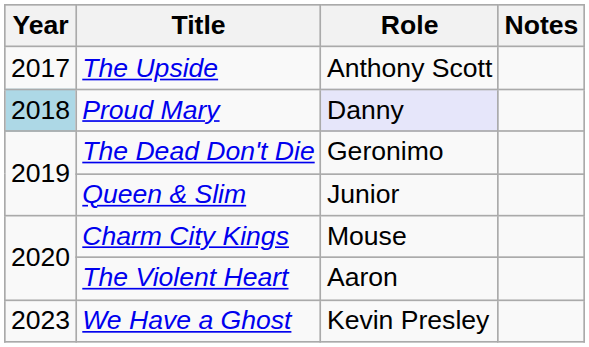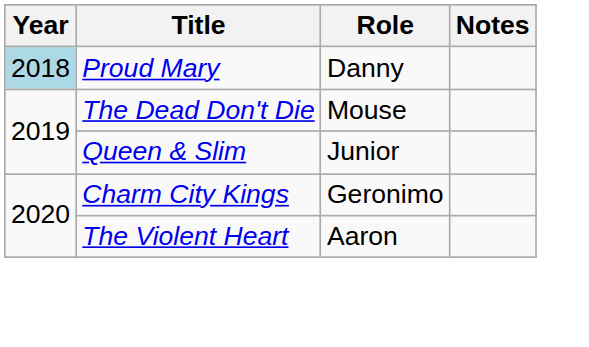 <table class="wikitable sortable">
 <tr>
 <th>Year</th>
 <th>Title</th>
 <th>Role</th>
 <th class="unsortable">Notes</th>
 </tr>
 <tr>
-<td>2017</td>
-<td><em><a href='#'>The Upside</a></em></td>
-<td>Anthony Scott</td>
-<td></td>
-</tr>
-<tr>
 <td style="background: lightblue;">2018</td>
 <td><em><a href='#'>Proud Mary</a></em></td>
-<td style="background: lavender;">Danny</td>
+<td>Danny</td>
 <td></td>
 </tr>
 <tr>
 <td rowspan="2">2019</td>
 <td><em><a href='#'>The Dead Don't Die</a></em></td>
-<td>Geronimo</td>
+<td>Mouse</td>
 <td></td>
 </tr>
 <tr>
 <td><em><a href='#'>Queen & Slim</a></em></td>
 <td>Junior</td>
 <td></td>
 </tr>
 <tr>
 <td rowspan="2">2020</td>
 <td><em><a href='#'>Charm City Kings</a></em></td>
-<td>Mouse</td>
+<td>Geronimo</td>
 <td></td>
 </tr>
 <tr>
 <td><em><a href='#'>The Violent Heart</a></em></td>
 <td>Aaron</td>
 <td></td>
 </tr>
-<tr>
-<td>2023</td>
-<td><em><a href='#'>We Have a Ghost</a></em></td>
-<td>Kevin Presley</td>
-<td></td>
-</tr>
 </table>
